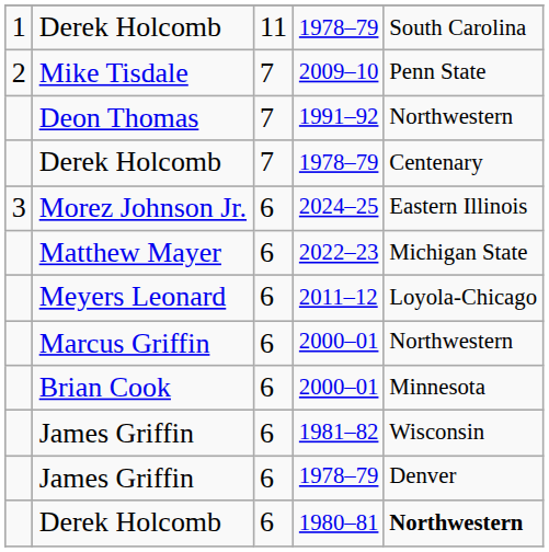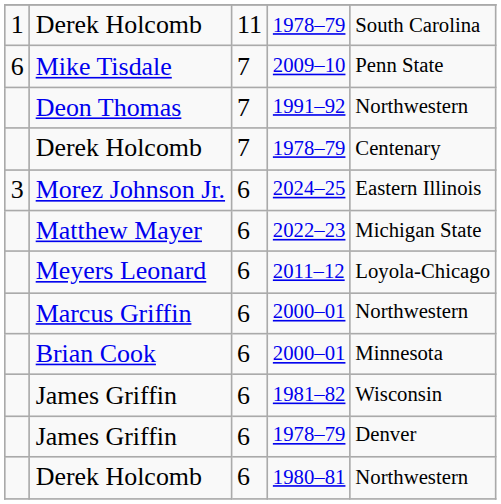 <table class="wikitable">
 <tr>
 </tr>
 <tr>
 <td>1</td>
 <td>Derek Holcomb</td>
 <td>11</td>
 <td style="font-size:80%;"><a href='#'>1978–79</a></td>
 <td style="font-size:80%;">South Carolina</td>
 </tr>
 <tr>
-<td>2</td>
+<td>6</td>
 <td><a href='#'>Mike Tisdale</a></td>
 <td>7</td>
 <td style="font-size:80%;"><a href='#'>2009–10</a></td>
 <td style="font-size:80%;">Penn State</td>
 </tr>
 <tr>
 <td></td>
 <td><a href='#'>Deon Thomas</a></td>
 <td>7</td>
 <td style="font-size:80%;"><a href='#'>1991–92</a></td>
 <td style="font-size:80%;">Northwestern</td>
 </tr>
 <tr>
 <td></td>
 <td>Derek Holcomb</td>
 <td>7</td>
 <td style="font-size:80%;"><a href='#'>1978–79</a></td>
 <td style="font-size:80%;">Centenary</td>
 </tr>
 <tr>
 <td>3</td>
 <td><a href='#'>Morez Johnson Jr.</a></td>
 <td>6</td>
 <td style="font-size:80%;"><a href='#'>2024–25</a></td>
 <td style="font-size:80%;">Eastern Illinois</td>
 </tr>
 <tr>
 <td></td>
 <td><a href='#'>Matthew Mayer</a></td>
 <td>6</td>
 <td style="font-size:80%;"><a href='#'>2022–23</a></td>
 <td style="font-size:80%;">Michigan State</td>
 </tr>
 <tr>
 <td></td>
 <td><a href='#'>Meyers Leonard</a></td>
 <td>6</td>
 <td style="font-size:80%;"><a href='#'>2011–12</a></td>
 <td style="font-size:80%;">Loyola-Chicago</td>
 </tr>
 <tr>
 <td></td>
 <td><a href='#'>Marcus Griffin</a></td>
 <td>6</td>
 <td style="font-size:80%;"><a href='#'>2000–01</a></td>
 <td style="font-size:80%;">Northwestern</td>
 </tr>
 <tr>
 <td></td>
 <td><a href='#'>Brian Cook</a></td>
 <td>6</td>
 <td style="font-size:80%;"><a href='#'>2000–01</a></td>
 <td style="font-size:80%;">Minnesota</td>
 </tr>
 <tr>
 <td></td>
 <td>James Griffin</td>
 <td>6</td>
 <td style="font-size:80%;"><a href='#'>1981–82</a></td>
 <td style="font-size:80%;">Wisconsin</td>
 </tr>
 <tr>
 <td></td>
 <td>James Griffin</td>
 <td>6</td>
 <td style="font-size:80%;"><a href='#'>1978–79</a></td>
 <td style="font-size:80%;">Denver</td>
 </tr>
 <tr>
 <td></td>
 <td>Derek Holcomb</td>
 <td>6</td>
 <td style="font-size:80%;"><a href='#'>1980–81</a></td>
-<td style="font-size:80%;"><strong>Northwestern</strong></td>
+<td style="font-size:80%;">Northwestern</td>
 </tr>
 </table>
